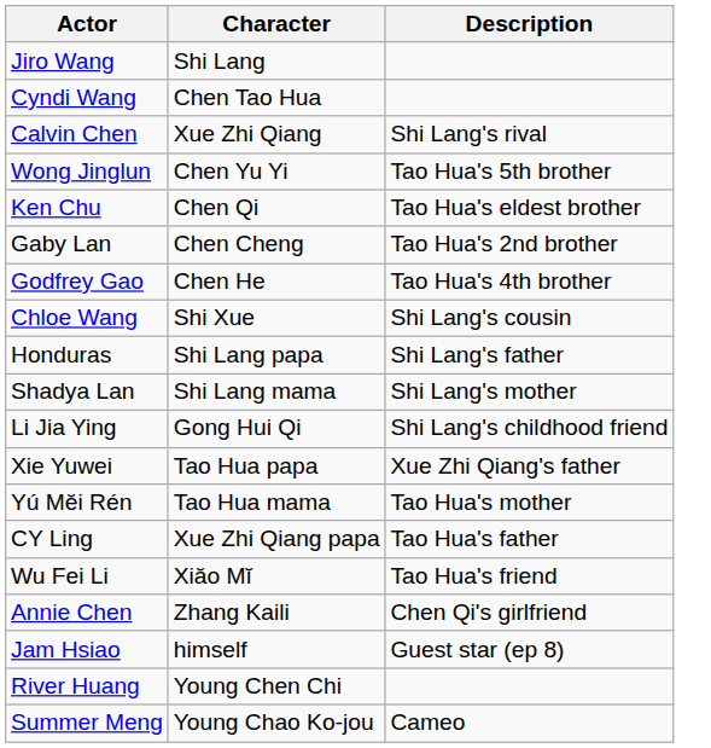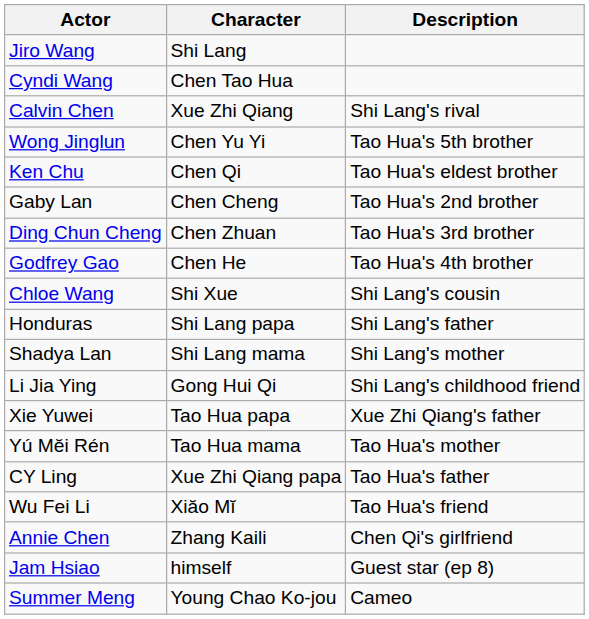 <table class="wikitable">
 <tr>
 <th>Actor</th>
 <th>Character</th>
 <th>Description</th>
 </tr>
 <tr>
 <td><a href='#'>Jiro Wang</a></td>
 <td>Shi Lang</td>
 <td></td>
 </tr>
 <tr>
 <td><a href='#'>Cyndi Wang</a></td>
 <td>Chen Tao Hua</td>
 <td></td>
 </tr>
 <tr>
 <td><a href='#'>Calvin Chen</a></td>
 <td>Xue Zhi Qiang</td>
 <td>Shi Lang's rival</td>
 </tr>
 <tr>
 <td><a href='#'>Wong Jinglun</a></td>
 <td>Chen Yu Yi</td>
 <td>Tao Hua's 5th brother</td>
 </tr>
 <tr>
 <td><a href='#'>Ken Chu</a></td>
 <td>Chen Qi</td>
 <td>Tao Hua's eldest brother</td>
 </tr>
 <tr>
 <td>Gaby Lan</td>
 <td>Chen Cheng</td>
 <td>Tao Hua's 2nd brother</td>
+</tr>
+<tr>
+<td><a href='#'>Ding Chun Cheng</a></td>
+<td>Chen Zhuan</td>
+<td>Tao Hua's 3rd brother</td>
 </tr>
 <tr>
 <td><a href='#'>Godfrey Gao</a></td>
 <td>Chen He</td>
 <td>Tao Hua's 4th brother</td>
 </tr>
 <tr>
 <td><a href='#'>Chloe Wang</a></td>
 <td>Shi Xue</td>
 <td>Shi Lang's cousin</td>
 </tr>
 <tr>
 <td>Honduras</td>
 <td>Shi Lang papa</td>
 <td>Shi Lang's father</td>
 </tr>
 <tr>
 <td>Shadya Lan</td>
 <td>Shi Lang mama</td>
 <td>Shi Lang's mother</td>
 </tr>
 <tr>
 <td>Li Jia Ying</td>
 <td>Gong Hui Qi</td>
 <td>Shi Lang's childhood friend</td>
 </tr>
 <tr>
 <td>Xie Yuwei</td>
 <td>Tao Hua papa</td>
 <td>Xue Zhi Qiang's father</td>
 </tr>
 <tr>
 <td>Yú Mĕi Rén</td>
 <td>Tao Hua mama</td>
 <td>Tao Hua's mother</td>
 </tr>
 <tr>
 <td>CY Ling</td>
 <td>Xue Zhi Qiang papa</td>
 <td>Tao Hua's father</td>
 </tr>
 <tr>
 <td>Wu Fei Li</td>
 <td>Xiăo Mĭ</td>
 <td>Tao Hua's friend</td>
 </tr>
 <tr>
 <td><a href='#'>Annie Chen</a></td>
 <td>Zhang Kaili</td>
 <td>Chen Qi's girlfriend</td>
 </tr>
 <tr>
 <td><a href='#'>Jam Hsiao</a></td>
 <td>himself</td>
 <td>Guest star (ep 8)</td>
 </tr>
 <tr>
-<td><a href='#'>River Huang</a></td>
-<td>Young Chen Chi</td>
-<td></td>
-</tr>
-<tr>
 <td><a href='#'>Summer Meng</a></td>
 <td>Young Chao Ko-jou</td>
 <td>Cameo</td>
 </tr>
 </table>
